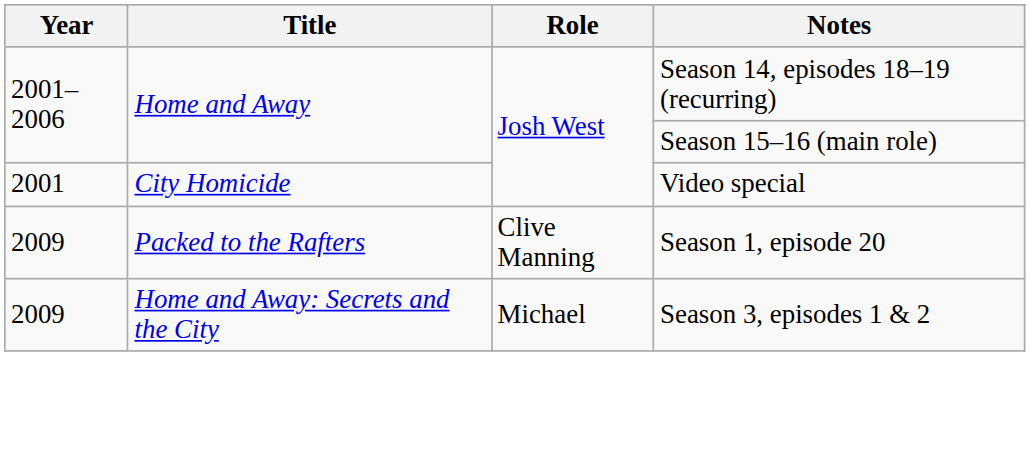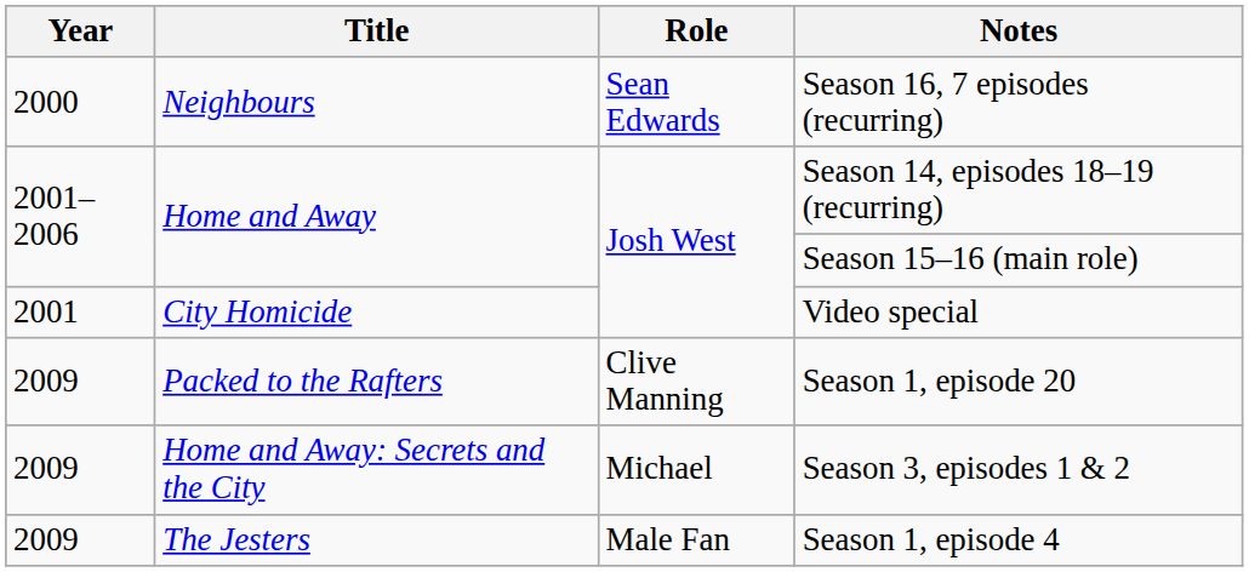 <table class="wikitable">
 <tr>
 <th>Year</th>
 <th>Title</th>
 <th>Role</th>
 <th>Notes</th>
+</tr>
+<tr>
+<td>2000</td>
+<td><em><a href='#'>Neighbours</a></em></td>
+<td><a href='#'>Sean Edwards</a></td>
+<td>Season 16, 7 episodes (recurring)</td>
 </tr>
 <tr>
 <td rowspan="2">2001–2006</td>
 <td rowspan="2"><em><a href='#'>Home and Away</a></em></td>
 <td rowspan="3"><a href='#'>Josh West</a></td>
 <td>Season 14, episodes 18–19 (recurring)</td>
 </tr>
 <tr>
 <td>Season 15–16 (main role)</td>
 </tr>
 <tr>
 <td>2001</td>
 <td><em><a href='#'>City Homicide</a></em></td>
 <td>Video special</td>
 </tr>
 <tr>
 <td>2009</td>
 <td><em><a href='#'>Packed to the Rafters</a></em></td>
 <td>Clive Manning</td>
 <td>Season 1, episode 20</td>
 </tr>
 <tr>
 <td>2009</td>
 <td><em><a href='#'>Home and Away: Secrets and the City</a></em></td>
 <td>Michael</td>
 <td>Season 3, episodes 1 & 2</td>
 </tr>
+<tr>
+<td>2009</td>
+<td><em><a href='#'>The Jesters</a></em></td>
+<td>Male Fan</td>
+<td>Season 1, episode 4</td>
+</tr>
 </table>
